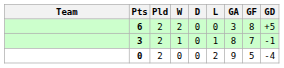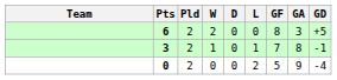 <table class="wikitable" style="text-align: center;">
 <tr>
 <th width="175">Team</th>
 <th width="20">Pts</th>
 <th width="20">Pld</th>
 <th width="20">W</th>
 <th width="20">D</th>
 <th width="20">L</th>
+<th width="20">GF</th>
 <th width="20">GA</th>
-<th width="20">GF</th>
 <th width="20">GD</th>
 </tr>
 <tr bgcolor="#ccffcc">
 <td style="text-align:left;"></td>
 <td><strong>6</strong></td>
 <td>2</td>
 <td>2</td>
 <td>0</td>
 <td>0</td>
+<td>8</td>
 <td>3</td>
-<td>8</td>
 <td>+5</td>
 </tr>
 <tr align=center style="background:#ccffcc;">
 <td style="text-align:left;"></td>
 <td><strong>3</strong></td>
 <td>2</td>
 <td>1</td>
 <td>0</td>
 <td>1</td>
+<td>7</td>
 <td>8</td>
-<td>7</td>
 <td>-1</td>
 </tr>
 <tr align=center style="background:#ffffff;">
 <td style="text-align:left;"></td>
 <td><strong>0</strong></td>
 <td>2</td>
 <td>0</td>
 <td>0</td>
 <td>2</td>
+<td>5</td>
 <td>9</td>
-<td>5</td>
 <td>-4</td>
 </tr>
 </table>
